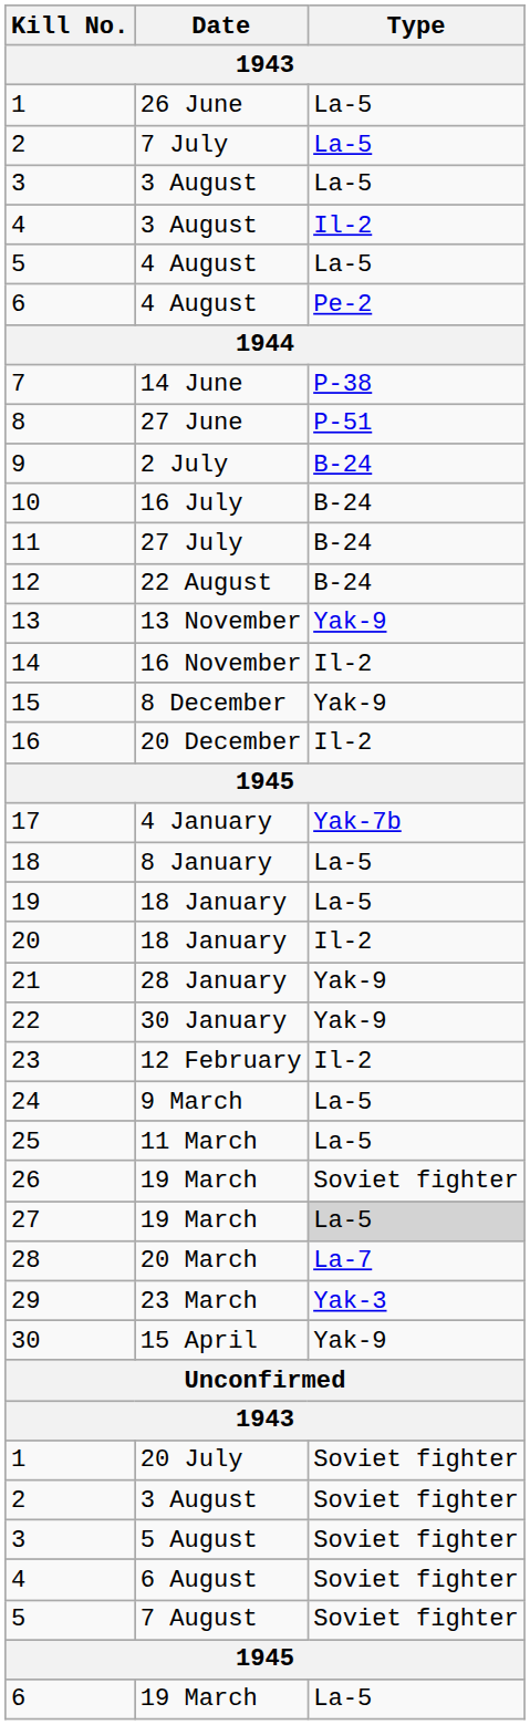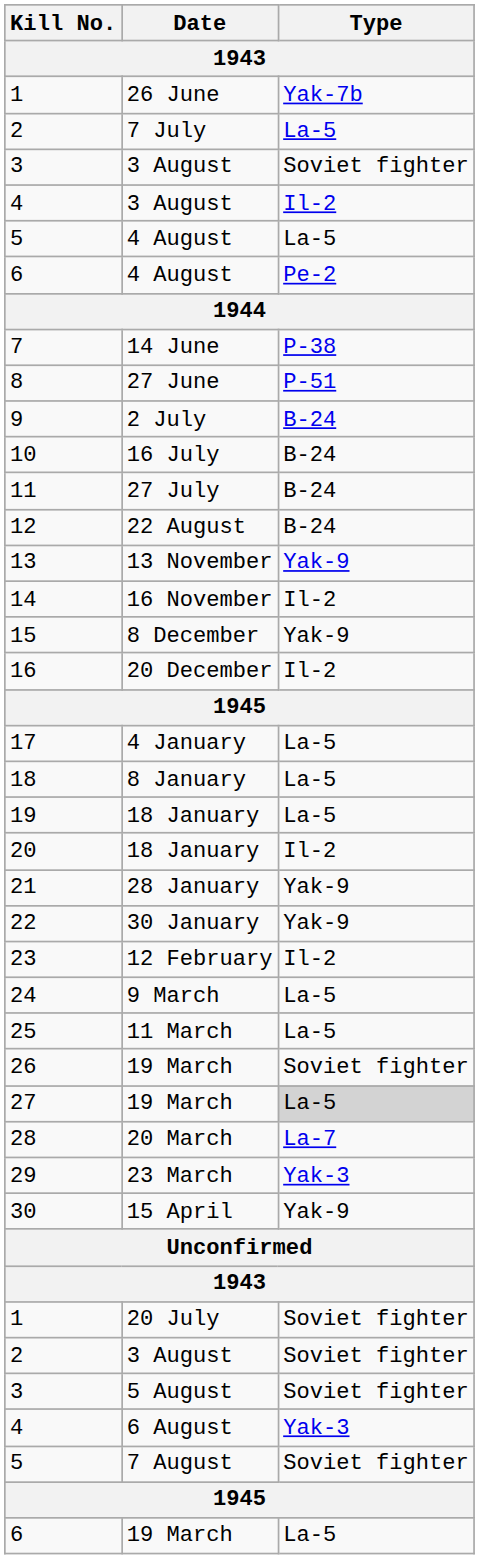 <table class="wikitable">
 <tr>
 <th>Kill No.</th>
 <th>Date</th>
 <th>Type</th>
 </tr>
 <tr>
 <th colspan="3"><strong>1943</strong></th>
 </tr>
 <tr>
 <td>1</td>
 <td>26 June</td>
-<td>La-5</td>
+<td><a href='#'>Yak-7b</a></td>
 </tr>
 <tr>
 <td>2</td>
 <td>7 July</td>
 <td><a href='#'>La-5</a></td>
 </tr>
 <tr>
 <td>3</td>
 <td>3 August</td>
-<td>La-5</td>
+<td>Soviet fighter</td>
 </tr>
 <tr>
 <td>4</td>
 <td>3 August</td>
 <td><a href='#'>Il-2</a></td>
 </tr>
 <tr>
 <td>5</td>
 <td>4 August</td>
 <td>La-5</td>
 </tr>
 <tr>
 <td>6</td>
 <td>4 August</td>
 <td><a href='#'>Pe-2</a></td>
 </tr>
 <tr>
 <th colspan="3"><strong>1944</strong></th>
 </tr>
 <tr>
 <td>7</td>
 <td>14 June</td>
 <td><a href='#'>P-38</a></td>
 </tr>
 <tr>
 <td>8</td>
 <td>27 June</td>
 <td><a href='#'>P-51</a></td>
 </tr>
 <tr>
 <td>9</td>
 <td>2 July</td>
 <td><a href='#'>B-24</a></td>
 </tr>
 <tr>
 <td>10</td>
 <td>16 July</td>
 <td>B-24</td>
 </tr>
 <tr>
 <td>11</td>
 <td>27 July</td>
 <td>B-24</td>
 </tr>
 <tr>
 <td>12</td>
 <td>22 August</td>
 <td>B-24</td>
 </tr>
 <tr>
 <td>13</td>
 <td>13 November</td>
 <td><a href='#'>Yak-9</a></td>
 </tr>
 <tr>
 <td>14</td>
 <td>16 November</td>
 <td>Il-2</td>
 </tr>
 <tr>
 <td>15</td>
 <td>8 December</td>
 <td>Yak-9</td>
 </tr>
 <tr>
 <td>16</td>
 <td>20 December</td>
 <td>Il-2</td>
 </tr>
 <tr>
 <th colspan="3"><strong>1945</strong></th>
 </tr>
 <tr>
 <td>17</td>
 <td>4 January</td>
-<td><a href='#'>Yak-7b</a></td>
+<td>La-5</td>
 </tr>
 <tr>
 <td>18</td>
 <td>8 January</td>
 <td>La-5</td>
 </tr>
 <tr>
 <td>19</td>
 <td>18 January</td>
 <td>La-5</td>
 </tr>
 <tr>
 <td>20</td>
 <td>18 January</td>
 <td>Il-2</td>
 </tr>
 <tr>
 <td>21</td>
 <td>28 January</td>
 <td>Yak-9</td>
 </tr>
 <tr>
 <td>22</td>
 <td>30 January</td>
 <td>Yak-9</td>
 </tr>
 <tr>
 <td>23</td>
 <td>12 February</td>
 <td>Il-2</td>
 </tr>
 <tr>
 <td>24</td>
 <td>9 March</td>
 <td>La-5</td>
 </tr>
 <tr>
 <td>25</td>
 <td>11 March</td>
 <td>La-5</td>
 </tr>
 <tr>
 <td>26</td>
 <td>19 March</td>
 <td>Soviet fighter</td>
 </tr>
 <tr>
 <td>27</td>
 <td>19 March</td>
 <td style="background: lightgrey;">La-5</td>
 </tr>
 <tr>
 <td>28</td>
 <td>20 March</td>
 <td><a href='#'>La-7</a></td>
 </tr>
 <tr>
 <td>29</td>
 <td>23 March</td>
 <td><a href='#'>Yak-3</a></td>
 </tr>
 <tr>
 <td>30</td>
 <td>15 April</td>
 <td>Yak-9</td>
 </tr>
 <tr>
 <th colspan="3"><strong>Unconfirmed</strong></th>
 </tr>
 <tr>
 <th colspan="3"><strong>1943</strong></th>
 </tr>
 <tr>
 <td>1</td>
 <td>20 July</td>
 <td>Soviet fighter</td>
 </tr>
 <tr>
 <td>2</td>
 <td>3 August</td>
 <td>Soviet fighter</td>
 </tr>
 <tr>
 <td>3</td>
 <td>5 August</td>
 <td>Soviet fighter</td>
 </tr>
 <tr>
 <td>4</td>
 <td>6 August</td>
-<td>Soviet fighter</td>
+<td><a href='#'>Yak-3</a></td>
 </tr>
 <tr>
 <td>5</td>
 <td>7 August</td>
 <td>Soviet fighter</td>
 </tr>
 <tr>
 <th colspan="3"><strong>1945</strong></th>
 </tr>
 <tr>
 <td>6</td>
 <td>19 March</td>
 <td>La-5</td>
 </tr>
 </table>
